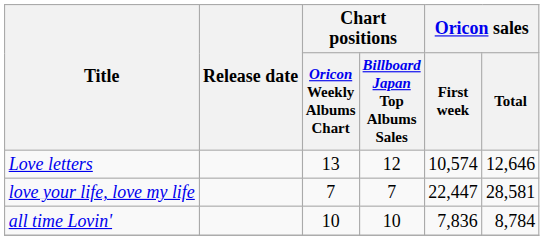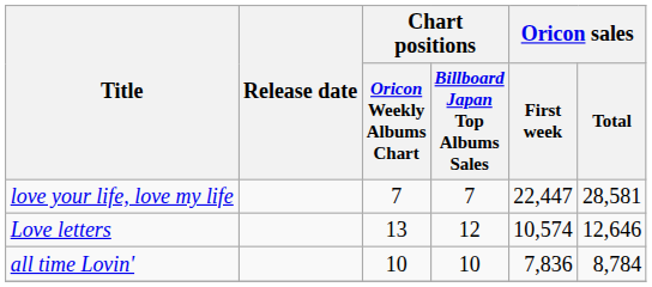 <table class="wikitable sortable">
 <tr>
 <th rowspan="2">Title</th>
 <th rowspan="2">Release date</th>
 <th colspan="2">Chart positions</th>
 <th colspan="2"><a href='#'>Oricon</a> sales</th>
 </tr>
 <tr style="font-size:smaller;">
 <th width="35"><em><a href='#'>Oricon</a></em><br>Weekly<br>Albums<br>Chart</th>
 <th width="35"><em><a href='#'>Billboard Japan</a></em> Top Albums Sales<br></th>
 <th width="35">First<br>week</th>
 <th width="35">Total</th>
 </tr>
 <tr>
+<td style="text-align:left;"><em><a href='#'>love your life, love my life</a></em></td>
+<td style="text-align:right;"></td>
+<td style="text-align:center;">7</td>
+<td style="text-align:center;">7</td>
+<td style="text-align:right;">22,447</td>
+<td style="text-align:right;">28,581</td>
+</tr>
+<tr>
 <td style="text-align:left;"><em><a href='#'>Love letters</a></em></td>
 <td style="text-align:right;"></td>
 <td style="text-align:center;">13</td>
 <td style="text-align:center;">12</td>
 <td style="text-align:right;">10,574</td>
 <td style="text-align:right;">12,646</td>
-</tr>
-<tr>
-<td style="text-align:left;"><em><a href='#'>love your life, love my life</a></em></td>
-<td style="text-align:right;"></td>
-<td style="text-align:center;">7</td>
-<td style="text-align:center;">7</td>
-<td style="text-align:right;">22,447</td>
-<td style="text-align:right;">28,581</td>
 </tr>
 <tr>
 <td style="text-align:left;"><em><a href='#'>all time Lovin'</a></em></td>
 <td style="text-align:right;"></td>
 <td style="text-align:center;">10</td>
 <td style="text-align:center;">10</td>
 <td style="text-align:right;">7,836</td>
 <td style="text-align:right;">8,784</td>
 </tr>
 <tr>
 </tr>
 </table>
